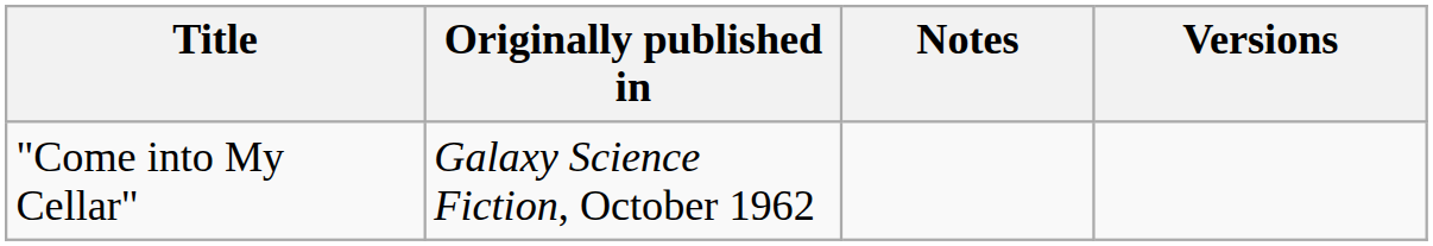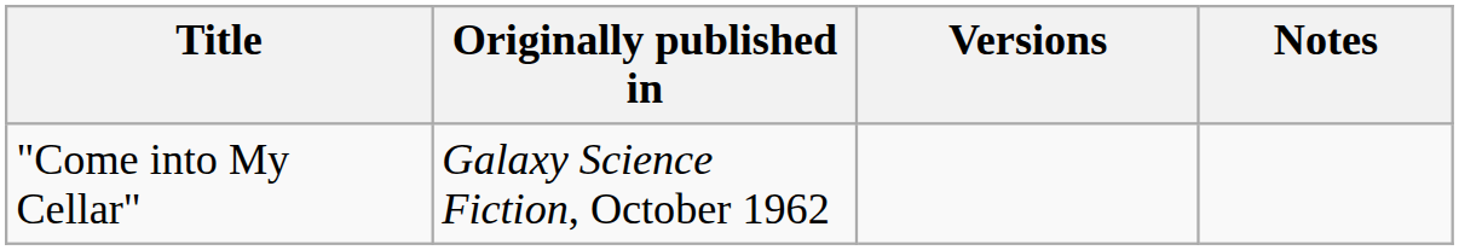 <table class="wikitable" style="width: 85%" style="width: 85%">
 <tr valign="top">
 <th width="25%">Title</th>
 <th width="25%">Originally published in</th>
+<th width="20%">Versions</th>
 <th width="15%">Notes</th>
-<th width="20%">Versions</th>
 </tr>
 <tr valign="top">
 <td>"Come into My Cellar"</td>
 <td><em>Galaxy Science Fiction</em>, October 1962</td>
 <td></td>
 <td></td>
 </tr>
 </table>
